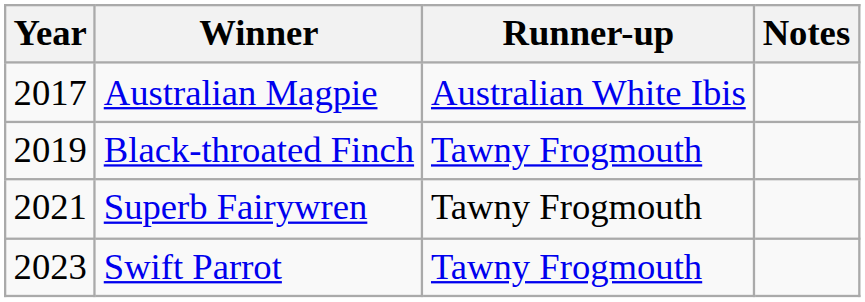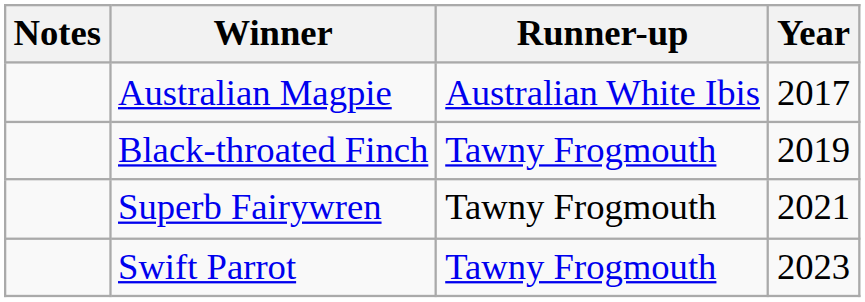 <table class="wikitable">
 <tr>
-<th>Year</th>
+<th>Notes</th>
 <th>Winner</th>
 <th>Runner-up</th>
-<th>Notes</th>
+<th>Year</th>
 </tr>
 <tr>
-<td>2017</td>
+<td></td>
 <td><a href='#'>Australian Magpie</a></td>
 <td><a href='#'>Australian White Ibis</a></td>
-<td></td>
+<td>2017</td>
 </tr>
 <tr>
-<td>2019</td>
+<td></td>
 <td><a href='#'>Black-throated Finch</a></td>
 <td><a href='#'>Tawny Frogmouth</a></td>
-<td></td>
+<td>2019</td>
 </tr>
 <tr>
-<td>2021</td>
+<td></td>
 <td><a href='#'>Superb Fairywren</a></td>
 <td>Tawny Frogmouth</td>
-<td></td>
+<td>2021</td>
 </tr>
 <tr>
-<td>2023</td>
+<td></td>
 <td><a href='#'>Swift Parrot</a></td>
 <td><a href='#'>Tawny Frogmouth</a></td>
-<td></td>
+<td>2023</td>
 </tr>
 </table>
